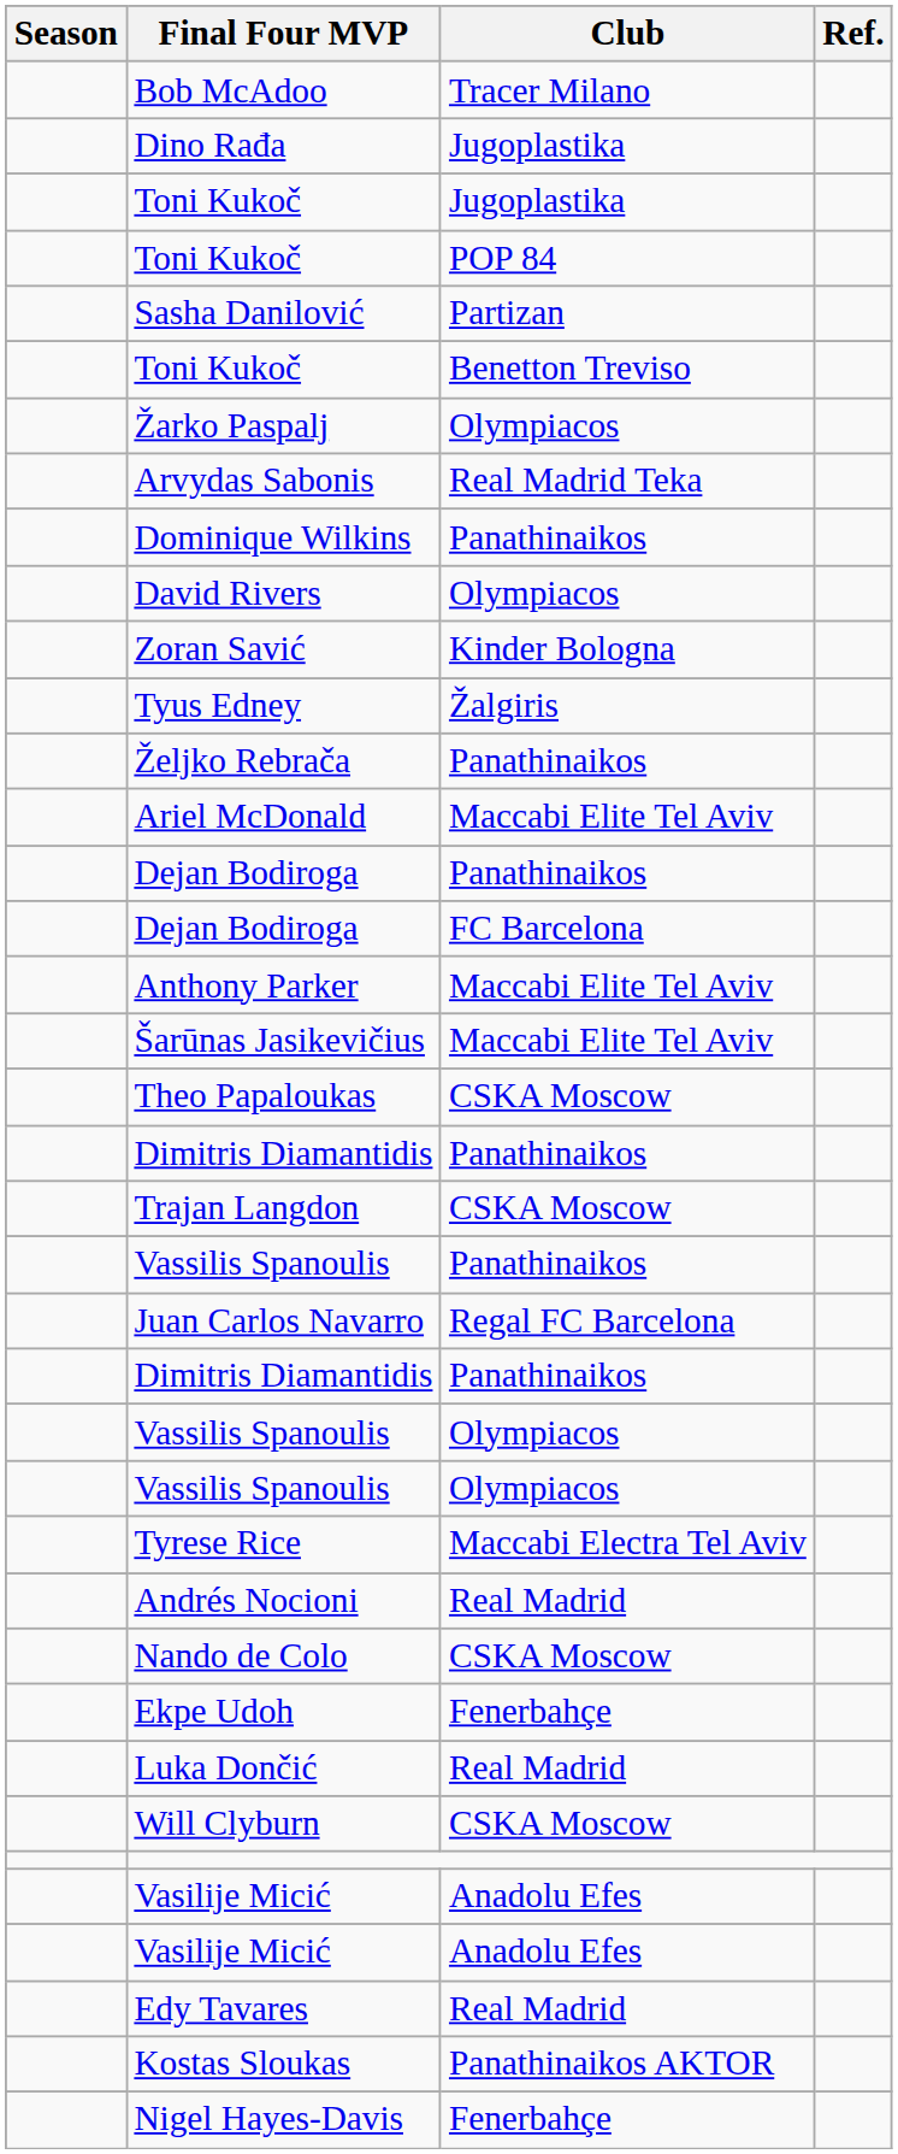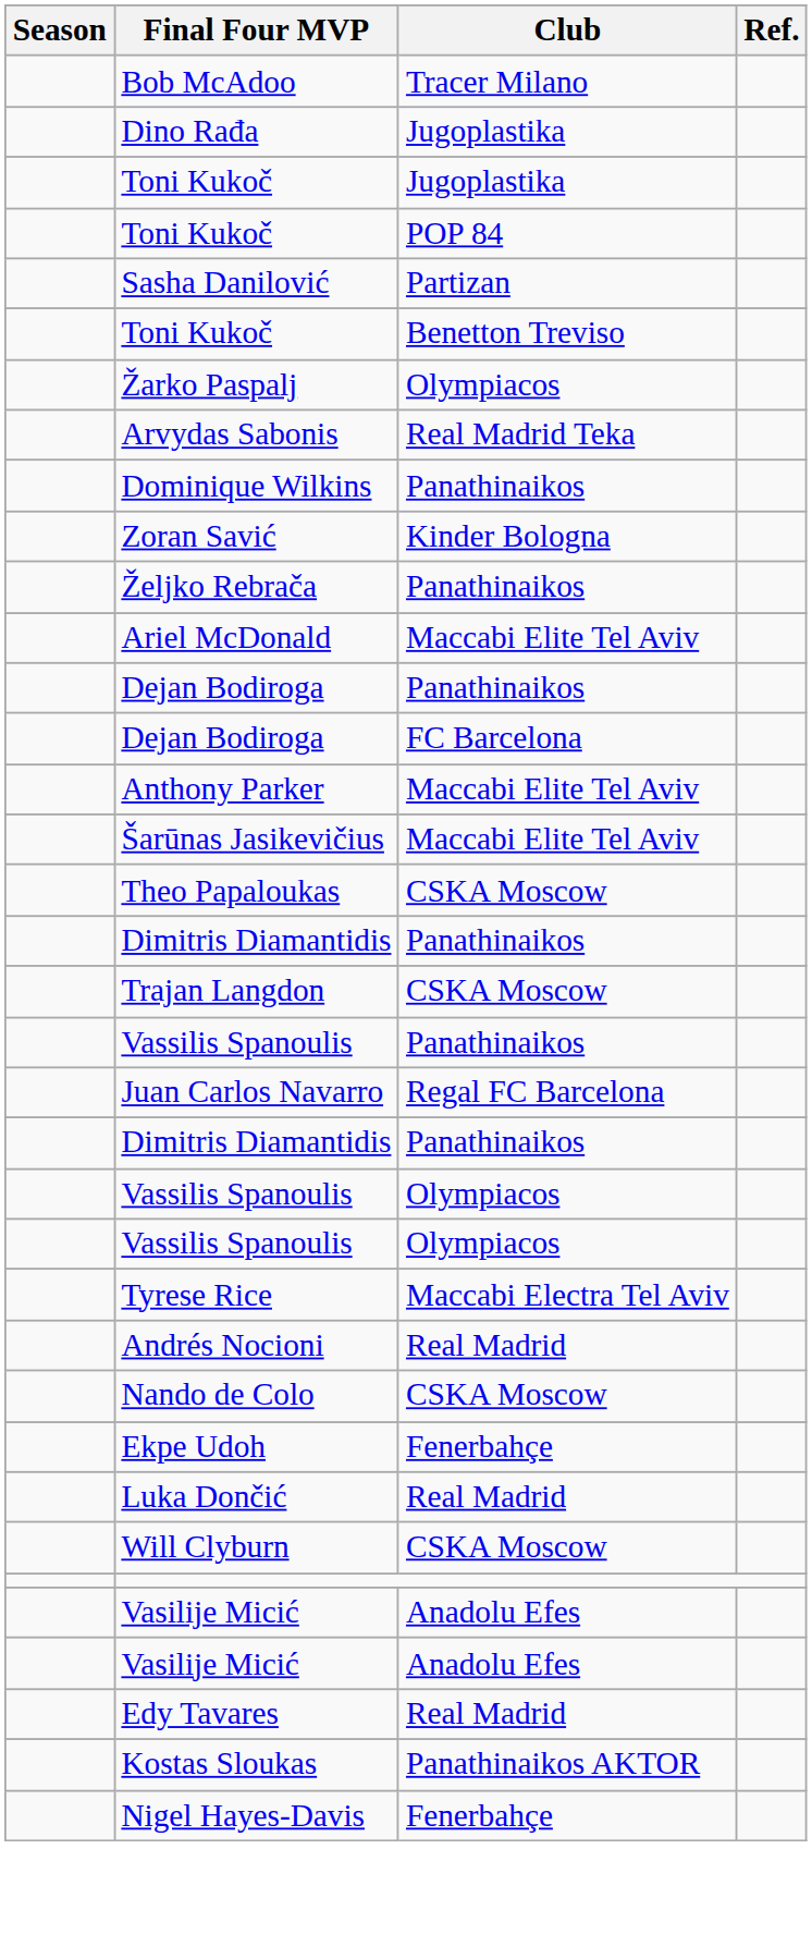 <table class="wikitable sortable">
 <tr>
 <th>Season</th>
 <th>Final Four MVP</th>
 <th>Club</th>
 <th>Ref.</th>
 </tr>
 <tr>
 <td></td>
 <td> <a href='#'>Bob McAdoo</a></td>
 <td> <a href='#'>Tracer Milano</a></td>
 <td></td>
 </tr>
 <tr>
 <td></td>
 <td> <a href='#'>Dino Rađa</a></td>
 <td> <a href='#'>Jugoplastika</a></td>
 <td></td>
 </tr>
 <tr>
 <td></td>
 <td> <a href='#'>Toni Kukoč</a></td>
 <td> <a href='#'>Jugoplastika</a></td>
 <td></td>
 </tr>
 <tr>
 <td></td>
 <td> <a href='#'>Toni Kukoč</a> </td>
 <td> <a href='#'>POP 84</a></td>
 <td></td>
 </tr>
 <tr>
 <td></td>
 <td> <a href='#'>Sasha Danilović</a></td>
 <td> <a href='#'>Partizan</a></td>
 <td></td>
 </tr>
 <tr>
 <td></td>
 <td> <a href='#'>Toni Kukoč</a> </td>
 <td> <a href='#'>Benetton Treviso</a></td>
 <td></td>
 </tr>
 <tr>
 <td></td>
 <td> <a href='#'>Žarko Paspalj</a></td>
 <td> <a href='#'>Olympiacos</a></td>
 <td></td>
 </tr>
 <tr>
 <td></td>
 <td> <a href='#'>Arvydas Sabonis</a></td>
 <td> <a href='#'>Real Madrid Teka</a></td>
 <td></td>
 </tr>
 <tr>
 <td></td>
 <td> <a href='#'>Dominique Wilkins</a></td>
 <td> <a href='#'>Panathinaikos</a></td>
 <td></td>
 </tr>
 <tr>
 <td></td>
-<td> <a href='#'>David Rivers</a></td>
-<td> <a href='#'>Olympiacos</a></td>
-<td></td>
-</tr>
-<tr>
-<td></td>
 <td> <a href='#'>Zoran Savić</a></td>
 <td> <a href='#'>Kinder Bologna</a></td>
-<td></td>
-</tr>
-<tr>
-<td></td>
-<td> <a href='#'>Tyus Edney</a></td>
-<td> <a href='#'>Žalgiris</a></td>
 <td></td>
 </tr>
 <tr>
 <td></td>
 <td> <a href='#'>Željko Rebrača</a></td>
 <td> <a href='#'>Panathinaikos</a></td>
 <td></td>
 </tr>
 <tr>
 <td></td>
 <td>  <a href='#'>Ariel McDonald</a></td>
 <td> <a href='#'>Maccabi Elite Tel Aviv</a></td>
 <td></td>
 </tr>
 <tr>
 <td></td>
 <td> <a href='#'>Dejan Bodiroga</a></td>
 <td> <a href='#'>Panathinaikos</a></td>
 <td></td>
 </tr>
 <tr>
 <td></td>
 <td> <a href='#'>Dejan Bodiroga</a> </td>
 <td> <a href='#'>FC Barcelona</a></td>
 <td></td>
 </tr>
 <tr>
 <td></td>
 <td> <a href='#'>Anthony Parker</a></td>
 <td> <a href='#'>Maccabi Elite Tel Aviv</a></td>
 <td></td>
 </tr>
 <tr>
 <td></td>
 <td> <a href='#'>Šarūnas Jasikevičius</a></td>
 <td> <a href='#'>Maccabi Elite Tel Aviv</a></td>
 <td></td>
 </tr>
 <tr>
 <td></td>
 <td> <a href='#'>Theo Papaloukas</a></td>
 <td> <a href='#'>CSKA Moscow</a></td>
 <td></td>
 </tr>
 <tr>
 <td></td>
 <td> <a href='#'>Dimitris Diamantidis</a></td>
 <td> <a href='#'>Panathinaikos</a></td>
 <td></td>
 </tr>
 <tr>
 <td></td>
 <td> <a href='#'>Trajan Langdon</a></td>
 <td> <a href='#'>CSKA Moscow</a></td>
 <td></td>
 </tr>
 <tr>
 <td></td>
 <td> <a href='#'>Vassilis Spanoulis</a></td>
 <td> <a href='#'>Panathinaikos</a></td>
 <td></td>
 </tr>
 <tr>
 <td></td>
 <td> <a href='#'>Juan Carlos Navarro</a></td>
 <td> <a href='#'>Regal FC Barcelona</a></td>
 <td></td>
 </tr>
 <tr>
 <td></td>
 <td> <a href='#'>Dimitris Diamantidis</a> </td>
 <td> <a href='#'>Panathinaikos</a></td>
 <td></td>
 </tr>
 <tr>
 <td></td>
 <td> <a href='#'>Vassilis Spanoulis</a> </td>
 <td> <a href='#'>Olympiacos</a></td>
 <td></td>
 </tr>
 <tr>
 <td></td>
 <td> <a href='#'>Vassilis Spanoulis</a> </td>
 <td> <a href='#'>Olympiacos</a></td>
 <td></td>
 </tr>
 <tr>
 <td></td>
 <td>  <a href='#'>Tyrese Rice</a></td>
 <td> <a href='#'>Maccabi Electra Tel Aviv</a></td>
 <td></td>
 </tr>
 <tr>
 <td></td>
 <td> <a href='#'>Andrés Nocioni</a></td>
 <td> <a href='#'>Real Madrid</a></td>
 <td></td>
 </tr>
 <tr>
 <td></td>
 <td> <a href='#'>Nando de Colo</a></td>
 <td> <a href='#'>CSKA Moscow</a></td>
 <td></td>
 </tr>
 <tr>
 <td></td>
 <td> <a href='#'>Ekpe Udoh</a></td>
 <td> <a href='#'>Fenerbahçe</a></td>
 <td></td>
 </tr>
 <tr>
 <td></td>
 <td> <a href='#'>Luka Dončić</a></td>
 <td> <a href='#'>Real Madrid</a></td>
 <td></td>
 </tr>
 <tr>
 <td></td>
 <td> <a href='#'>Will Clyburn</a></td>
 <td> <a href='#'>CSKA Moscow</a></td>
 <td></td>
 </tr>
 <tr>
 <td></td>
 <td colspan=3></td>
 </tr>
 <tr>
 <td></td>
 <td> <a href='#'>Vasilije Micić</a></td>
 <td> <a href='#'>Anadolu Efes</a></td>
 <td></td>
 </tr>
 <tr>
 <td></td>
 <td> <a href='#'>Vasilije Micić</a> </td>
 <td> <a href='#'>Anadolu Efes</a></td>
 <td></td>
 </tr>
 <tr>
 <td></td>
 <td> <a href='#'>Edy Tavares</a></td>
 <td> <a href='#'>Real Madrid</a></td>
 <td></td>
 </tr>
 <tr>
 <td></td>
 <td> <a href='#'>Kostas Sloukas</a></td>
 <td> <a href='#'>Panathinaikos AKTOR</a></td>
 <td></td>
 </tr>
 <tr>
 <td></td>
 <td> <a href='#'>Nigel Hayes-Davis</a></td>
 <td> <a href='#'>Fenerbahçe</a></td>
 <td></td>
 </tr>
 </table>
